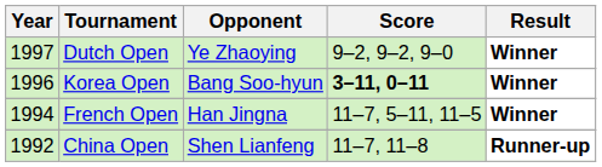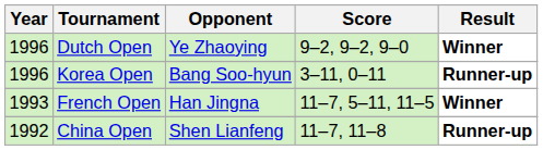 <table class="sortable wikitable" style="font-size: 90%;">
 <tr>
 <th>Year</th>
 <th>Tournament</th>
 <th>Opponent</th>
 <th>Score</th>
 <th>Result</th>
 </tr>
 <tr style="background:#D4F1C5">
-<td align="center">1997</td>
+<td align="center">1996</td>
 <td align="left"><a href='#'>Dutch Open</a></td>
 <td align="left"> <a href='#'>Ye Zhaoying</a></td>
 <td align="left">9–2, 9–2, 9–0</td>
 <td style="text-align:left; background:white"> <strong>Winner</strong></td>
 </tr>
 <tr>
 </tr>
 <tr style="background:#D4F1C5">
 <td align="center">1996</td>
 <td align="left"><a href='#'>Korea Open</a></td>
 <td align="left"> <a href='#'>Bang Soo-hyun</a></td>
-<td align="left"><strong>3–11, 0–11</strong></td>
-<td style="text-align:left; background:white"> <strong>Winner</strong></td>
+<td align="left">3–11, 0–11</td>
+<td style="text-align:left; background:white"> <strong>Runner-up</strong></td>
 </tr>
 <tr>
 </tr>
 <tr style="background:#D4F1C5">
-<td align="center">1994</td>
+<td align="center">1993</td>
 <td align="left"><a href='#'>French Open</a></td>
 <td align="left"> <a href='#'>Han Jingna</a></td>
 <td align="left">11–7, 5–11, 11–5</td>
 <td style="text-align:left; background:white"> <strong>Winner</strong></td>
 </tr>
 <tr>
 </tr>
 <tr style="background:#D4F1C5">
 <td align="center">1992</td>
 <td align="left"><a href='#'>China Open</a></td>
 <td align="left"> <a href='#'>Shen Lianfeng</a></td>
 <td align="left">11–7, 11–8</td>
 <td style="text-align:left; background:white"> <strong>Runner-up</strong></td>
 </tr>
 </table>
